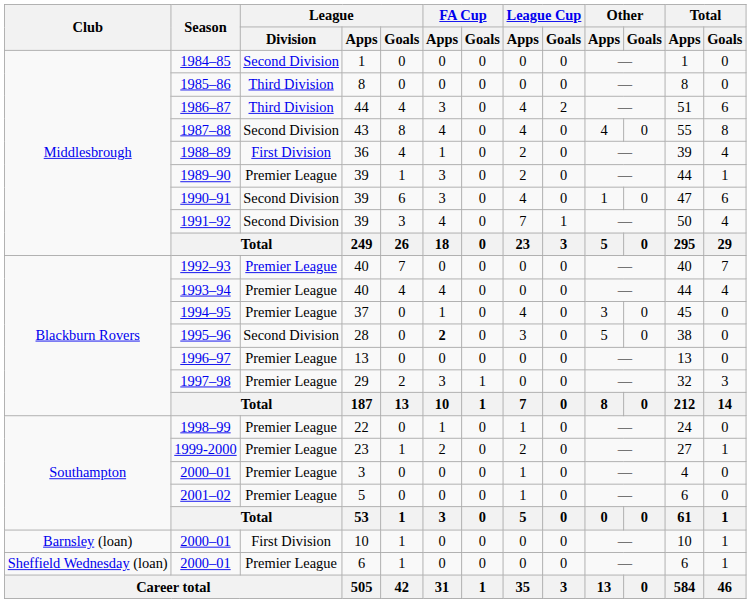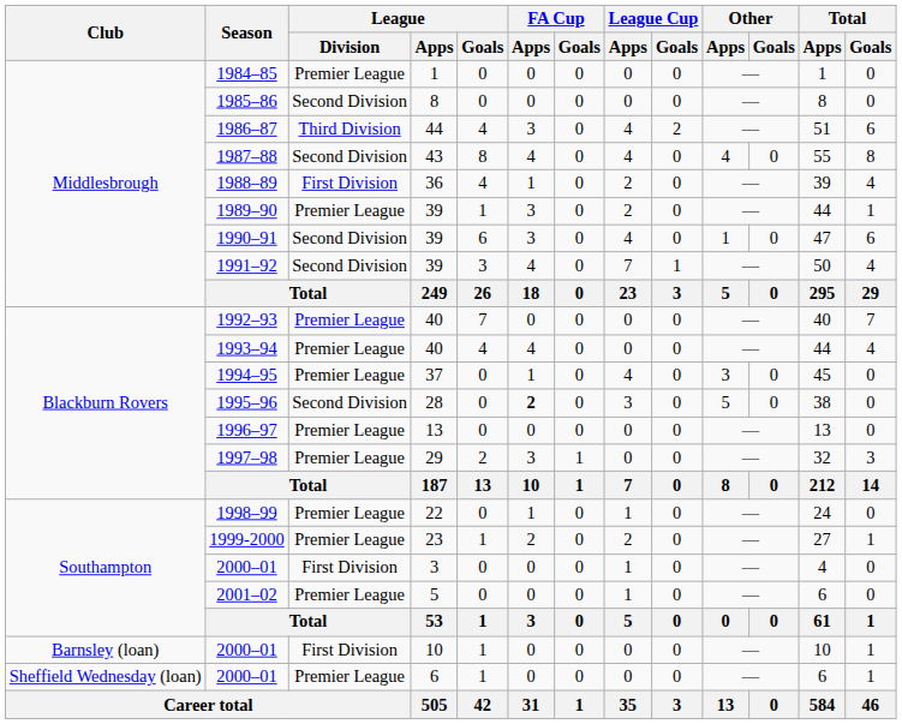 <table class=wikitable style=text-align:center>
 <tr>
 <th rowspan="2">Club</th>
 <th rowspan="2">Season</th>
 <th colspan="3">League</th>
 <th colspan="2"><a href='#'>FA Cup</a></th>
 <th colspan="2"><a href='#'>League Cup</a></th>
 <th colspan="2">Other</th>
 <th colspan="2">Total</th>
 </tr>
 <tr>
 <th>Division</th>
 <th>Apps</th>
 <th>Goals</th>
 <th>Apps</th>
 <th>Goals</th>
 <th>Apps</th>
 <th>Goals</th>
 <th>Apps</th>
 <th>Goals</th>
 <th>Apps</th>
 <th>Goals</th>
 </tr>
 <tr>
 <td rowspan="9"><a href='#'>Middlesbrough</a></td>
 <td><a href='#'>1984–85</a></td>
-<td><a href='#'>Second Division</a></td>
+<td>Premier League</td>
 <td>1</td>
 <td>0</td>
 <td>0</td>
 <td>0</td>
 <td>0</td>
 <td>0</td>
 <td colspan="2">—</td>
 <td>1</td>
 <td>0</td>
 </tr>
 <tr>
 <td><a href='#'>1985–86</a></td>
-<td><a href='#'>Third Division</a></td>
+<td>Second Division</td>
 <td>8</td>
 <td>0</td>
 <td>0</td>
 <td>0</td>
 <td>0</td>
 <td>0</td>
 <td colspan="2">—</td>
 <td>8</td>
 <td>0</td>
 </tr>
 <tr>
 <td><a href='#'>1986–87</a></td>
 <td><a href='#'>Third Division</a></td>
 <td>44</td>
 <td>4</td>
 <td>3</td>
 <td>0</td>
 <td>4</td>
 <td>2</td>
 <td colspan="2">—</td>
 <td>51</td>
 <td>6</td>
 </tr>
 <tr>
 <td><a href='#'>1987–88</a></td>
 <td>Second Division</td>
 <td>43</td>
 <td>8</td>
 <td>4</td>
 <td>0</td>
 <td>4</td>
 <td>0</td>
 <td>4</td>
 <td>0</td>
 <td>55</td>
 <td>8</td>
 </tr>
 <tr>
 <td><a href='#'>1988–89</a></td>
 <td><a href='#'>First Division</a></td>
 <td>36</td>
 <td>4</td>
 <td>1</td>
 <td>0</td>
 <td>2</td>
 <td>0</td>
 <td colspan="2">—</td>
 <td>39</td>
 <td>4</td>
 </tr>
 <tr>
 <td><a href='#'>1989–90</a></td>
 <td>Premier League</td>
 <td>39</td>
 <td>1</td>
 <td>3</td>
 <td>0</td>
 <td>2</td>
 <td>0</td>
 <td colspan="2">—</td>
 <td>44</td>
 <td>1</td>
 </tr>
 <tr>
 <td><a href='#'>1990–91</a></td>
 <td>Second Division</td>
 <td>39</td>
 <td>6</td>
 <td>3</td>
 <td>0</td>
 <td>4</td>
 <td>0</td>
 <td>1</td>
 <td>0</td>
 <td>47</td>
 <td>6</td>
 </tr>
 <tr>
 <td><a href='#'>1991–92</a></td>
 <td>Second Division</td>
 <td>39</td>
 <td>3</td>
 <td>4</td>
 <td>0</td>
 <td>7</td>
 <td>1</td>
 <td colspan="2">—</td>
 <td>50</td>
 <td>4</td>
 </tr>
 <tr>
 <th colspan="2">Total</th>
 <th>249</th>
 <th>26</th>
 <th>18</th>
 <th>0</th>
 <th>23</th>
 <th>3</th>
 <th>5</th>
 <th>0</th>
 <th>295</th>
 <th>29</th>
 </tr>
 <tr>
 <td rowspan="7"><a href='#'>Blackburn Rovers</a></td>
 <td><a href='#'>1992–93</a></td>
 <td><a href='#'>Premier League</a></td>
 <td>40</td>
 <td>7</td>
 <td>0</td>
 <td>0</td>
 <td>0</td>
 <td>0</td>
 <td colspan="2">—</td>
 <td>40</td>
 <td>7</td>
 </tr>
 <tr>
 <td><a href='#'>1993–94</a></td>
 <td>Premier League</td>
 <td>40</td>
 <td>4</td>
 <td>4</td>
 <td>0</td>
 <td>0</td>
 <td>0</td>
 <td colspan="2">—</td>
 <td>44</td>
 <td>4</td>
 </tr>
 <tr>
 <td><a href='#'>1994–95</a></td>
 <td>Premier League</td>
 <td>37</td>
 <td>0</td>
 <td>1</td>
 <td>0</td>
 <td>4</td>
 <td>0</td>
 <td>3</td>
 <td>0</td>
 <td>45</td>
 <td>0</td>
 </tr>
 <tr>
 <td><a href='#'>1995–96</a></td>
 <td>Second Division</td>
 <td>28</td>
 <td>0</td>
 <td><strong>2</strong></td>
 <td>0</td>
 <td>3</td>
 <td>0</td>
 <td>5</td>
 <td>0</td>
 <td>38</td>
 <td>0</td>
 </tr>
 <tr>
 <td><a href='#'>1996–97</a></td>
 <td>Premier League</td>
 <td>13</td>
 <td>0</td>
 <td>0</td>
 <td>0</td>
 <td>0</td>
 <td>0</td>
 <td colspan="2">—</td>
 <td>13</td>
 <td>0</td>
 </tr>
 <tr>
 <td><a href='#'>1997–98</a></td>
 <td>Premier League</td>
 <td>29</td>
 <td>2</td>
 <td>3</td>
 <td>1</td>
 <td>0</td>
 <td>0</td>
 <td colspan="2">—</td>
 <td>32</td>
 <td>3</td>
 </tr>
 <tr>
 <th colspan="2">Total</th>
 <th>187</th>
 <th>13</th>
 <th>10</th>
 <th>1</th>
 <th>7</th>
 <th>0</th>
 <th>8</th>
 <th>0</th>
 <th>212</th>
 <th>14</th>
 </tr>
 <tr>
 <td rowspan="5"><a href='#'>Southampton</a></td>
 <td><a href='#'>1998–99</a></td>
 <td>Premier League</td>
 <td>22</td>
 <td>0</td>
 <td>1</td>
 <td>0</td>
 <td>1</td>
 <td>0</td>
 <td colspan="2">—</td>
 <td>24</td>
 <td>0</td>
 </tr>
 <tr>
 <td><a href='#'>1999-2000</a></td>
 <td>Premier League</td>
 <td>23</td>
 <td>1</td>
 <td>2</td>
 <td>0</td>
 <td>2</td>
 <td>0</td>
 <td colspan="2">—</td>
 <td>27</td>
 <td>1</td>
 </tr>
 <tr>
 <td><a href='#'>2000–01</a></td>
-<td>Premier League</td>
+<td>First Division</td>
 <td>3</td>
 <td>0</td>
 <td>0</td>
 <td>0</td>
 <td>1</td>
 <td>0</td>
 <td colspan="2">—</td>
 <td>4</td>
 <td>0</td>
 </tr>
 <tr>
 <td><a href='#'>2001–02</a></td>
 <td>Premier League</td>
 <td>5</td>
 <td>0</td>
 <td>0</td>
 <td>0</td>
 <td>1</td>
 <td>0</td>
 <td colspan="2">—</td>
 <td>6</td>
 <td>0</td>
 </tr>
 <tr>
 <th colspan="2">Total</th>
 <th>53</th>
 <th>1</th>
 <th>3</th>
 <th>0</th>
 <th>5</th>
 <th>0</th>
 <th>0</th>
 <th>0</th>
 <th>61</th>
 <th>1</th>
 </tr>
 <tr>
 <td><a href='#'>Barnsley</a> (loan)</td>
 <td><a href='#'>2000–01</a></td>
 <td>First Division</td>
 <td>10</td>
 <td>1</td>
 <td>0</td>
 <td>0</td>
 <td>0</td>
 <td>0</td>
 <td colspan="2">—</td>
 <td>10</td>
 <td>1</td>
 </tr>
 <tr>
 <td><a href='#'>Sheffield Wednesday</a> (loan)</td>
 <td><a href='#'>2000–01</a></td>
 <td>Premier League</td>
 <td>6</td>
 <td>1</td>
 <td>0</td>
 <td>0</td>
 <td>0</td>
 <td>0</td>
 <td colspan="2">—</td>
 <td>6</td>
 <td>1</td>
 </tr>
 <tr>
 <th colspan="3">Career total</th>
 <th>505</th>
 <th>42</th>
 <th>31</th>
 <th>1</th>
 <th>35</th>
 <th>3</th>
 <th>13</th>
 <th>0</th>
 <th>584</th>
 <th>46</th>
 </tr>
 </table>
